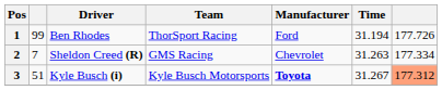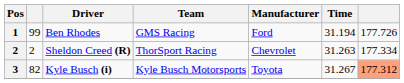 <table class="wikitable" style="font-size:95%">
 <tr>
 <th>Pos</th>
 <th></th>
 <th>Driver</th>
 <th>Team</th>
 <th>Manufacturer</th>
 <th>Time</th>
 <th></th>
 </tr>
 <tr>
 <th>1</th>
 <td>99</td>
 <td><a href='#'>Ben Rhodes</a></td>
-<td><a href='#'>ThorSport Racing</a></td>
+<td><a href='#'>GMS Racing</a></td>
 <td><a href='#'>Ford</a></td>
 <td>31.194</td>
 <td>177.726</td>
 </tr>
 <tr>
 <th>2</th>
-<td>7</td>
+<td>2</td>
 <td><a href='#'>Sheldon Creed</a> <strong>(R)</strong></td>
-<td><a href='#'>GMS Racing</a></td>
+<td><a href='#'>ThorSport Racing</a></td>
 <td><a href='#'>Chevrolet</a></td>
 <td>31.263</td>
 <td>177.334</td>
 </tr>
 <tr>
 <th>3</th>
-<td>51</td>
+<td>82</td>
 <td><a href='#'>Kyle Busch</a> <strong>(i)</strong></td>
 <td><a href='#'>Kyle Busch Motorsports</a></td>
-<td><strong><a href='#'>Toyota</a></strong></td>
+<td><a href='#'>Toyota</a></td>
 <td>31.267</td>
 <td style="background: lightsalmon;">177.312</td>
 </tr>
 <tr>
 </tr>
 </table>
